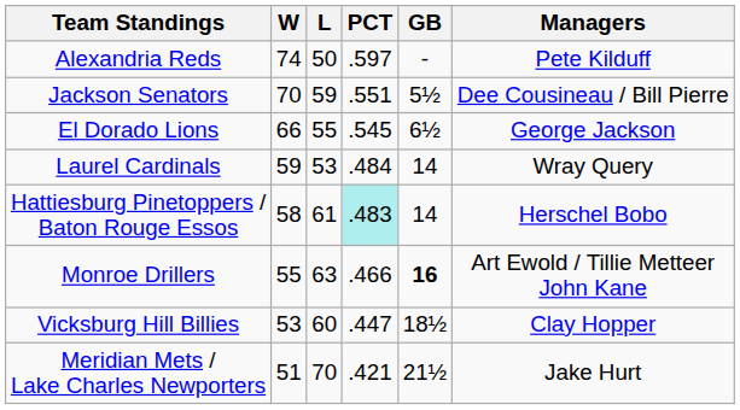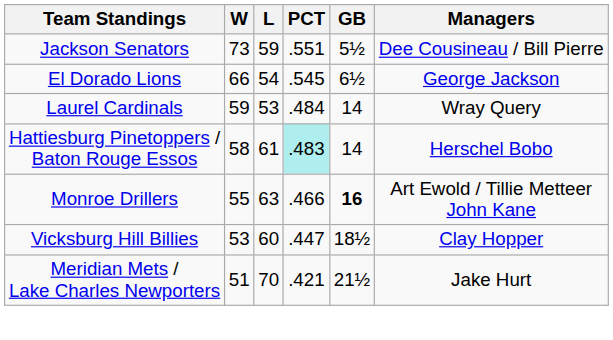 <table class="wikitable" style="text-align:center">
 <tr>
 <th>Team Standings</th>
 <th>W</th>
 <th>L</th>
 <th>PCT</th>
 <th>GB</th>
 <th>Managers</th>
 </tr>
 <tr>
-<td><a href='#'>Alexandria Reds</a></td>
-<td>74</td>
-<td>50</td>
-<td>.597</td>
-<td>-</td>
-<td><a href='#'>Pete Kilduff</a></td>
-</tr>
-<tr>
 <td><a href='#'>Jackson Senators</a></td>
-<td>70</td>
+<td>73</td>
 <td>59</td>
 <td>.551</td>
 <td>5½</td>
 <td><a href='#'>Dee Cousineau</a> / Bill Pierre</td>
 </tr>
 <tr>
 <td><a href='#'>El Dorado Lions</a></td>
 <td>66</td>
-<td>55</td>
+<td>54</td>
 <td>.545</td>
 <td>6½</td>
 <td><a href='#'>George Jackson</a></td>
 </tr>
 <tr>
 <td><a href='#'>Laurel Cardinals</a></td>
 <td>59</td>
 <td>53</td>
 <td>.484</td>
 <td>14</td>
 <td>Wray Query</td>
 </tr>
 <tr>
 <td><a href='#'>Hattiesburg Pinetoppers</a> /<br> <a href='#'>Baton Rouge Essos</a></td>
 <td>58</td>
 <td>61</td>
 <td style="background: paleturquoise;">.483</td>
 <td>14</td>
 <td><a href='#'>Herschel Bobo</a></td>
 </tr>
 <tr>
 <td><a href='#'>Monroe Drillers</a></td>
 <td>55</td>
 <td>63</td>
 <td>.466</td>
 <td><strong>16</strong></td>
 <td>Art Ewold / Tillie Metteer <br> <a href='#'>John Kane</a></td>
 </tr>
 <tr>
 <td><a href='#'>Vicksburg Hill Billies</a></td>
 <td>53</td>
 <td>60</td>
 <td>.447</td>
 <td>18½</td>
 <td><a href='#'>Clay Hopper</a></td>
 </tr>
 <tr>
 <td><a href='#'>Meridian Mets</a> /<br> <a href='#'>Lake Charles Newporters</a></td>
 <td>51</td>
 <td>70</td>
 <td>.421</td>
 <td>21½</td>
 <td>Jake Hurt</td>
 </tr>
 </table>
